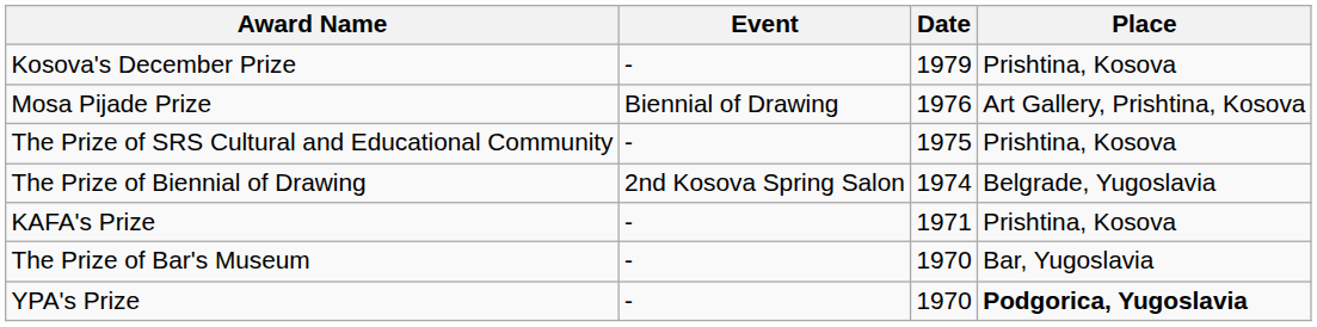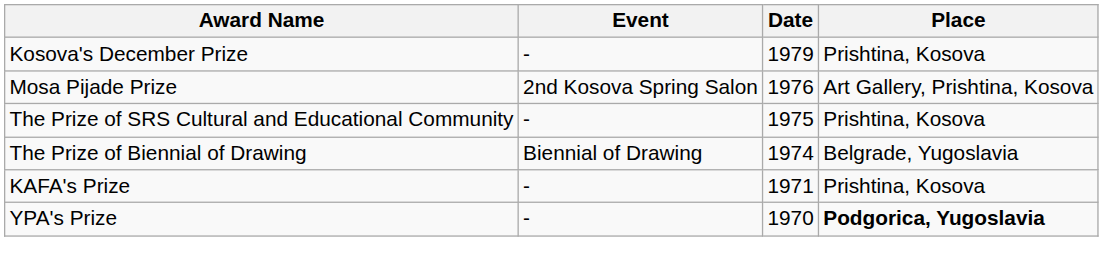 <table class="wikitable">
 <tr>
 <th>Award Name</th>
 <th>Event</th>
 <th>Date</th>
 <th>Place</th>
 </tr>
 <tr>
 <td>Kosova's December Prize</td>
 <td>-</td>
 <td>1979</td>
 <td>Prishtina, Kosova</td>
 </tr>
 <tr>
 <td>Mosa Pijade Prize</td>
-<td>Biennial of Drawing</td>
+<td>2nd Kosova Spring Salon</td>
 <td>1976</td>
 <td>Art Gallery, Prishtina, Kosova</td>
 </tr>
 <tr>
 <td>The Prize of SRS Cultural and Educational Community</td>
 <td>-</td>
 <td>1975</td>
 <td>Prishtina, Kosova</td>
 </tr>
 <tr>
 <td>The Prize of Biennial of Drawing</td>
-<td>2nd Kosova Spring Salon</td>
+<td>Biennial of Drawing</td>
 <td>1974</td>
 <td>Belgrade, Yugoslavia</td>
 </tr>
 <tr>
 <td>KAFA's Prize</td>
 <td>-</td>
 <td>1971</td>
 <td>Prishtina, Kosova</td>
 </tr>
 <tr>
-<td>The Prize of Bar's Museum</td>
-<td>-</td>
-<td>1970</td>
-<td>Bar, Yugoslavia</td>
-</tr>
-<tr>
 <td>YPA's Prize</td>
 <td>-</td>
 <td>1970</td>
 <td><strong>Podgorica, Yugoslavia</strong></td>
 </tr>
 </table>
